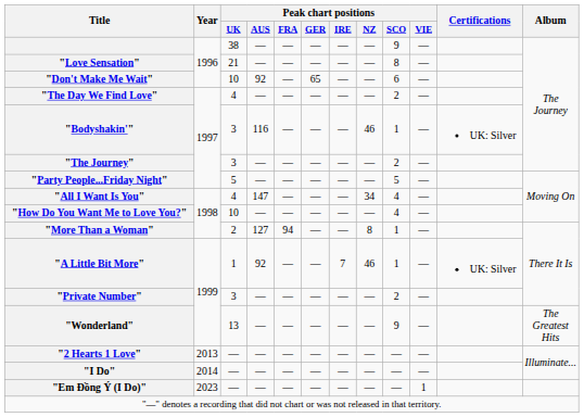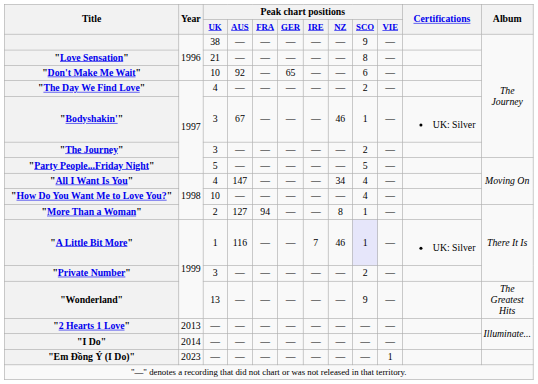 <table class="wikitable plainrowheaders" style="text-align:center;">
 <tr>
 <th scope="col" rowspan="2" style="width:20em;">Title</th>
 <th scope="col" rowspan="2">Year</th>
 <th scope="col" colspan="8">Peak chart positions</th>
 <th scope="col" rowspan="2" style="width:8em;"><a href='#'>Certifications</a></th>
 <th scope="col" rowspan="2">Album</th>
 </tr>
 <tr>
 <th scope="col" style="width:2.5em;font-size:90%;"><a href='#'>UK</a><br></th>
 <th scope="col" style="width:2.5em;font-size:90%;"><a href='#'>AUS</a><br></th>
 <th scope="col" style="width:2.5em;font-size:90%;"><a href='#'>FRA</a><br></th>
 <th scope="col" style="width:2.5em;font-size:90%;"><a href='#'>GER</a><br></th>
 <th scope="col" style="width:2.5em;font-size:90%;"><a href='#'>IRE</a><br></th>
 <th scope="col" style="width:2.5em;font-size:90%;"><a href='#'>NZ</a><br></th>
 <th scope="col" style="width:2.5em;font-size:90%;"><a href='#'>SCO</a><br></th>
 <th scope="col" style="width:2.5em;font-size:90%;"><a href='#'>VIE</a><br></th>
 </tr>
 <tr>
 <th scope="row"></th>
 <td rowspan="3">1996</td>
 <td>38</td>
 <td>—</td>
 <td>—</td>
 <td>—</td>
 <td>—</td>
 <td>—</td>
 <td>9</td>
 <td>—</td>
 <td></td>
 <td rowspan="6"><em>The Journey</em></td>
 </tr>
 <tr>
 <th scope="row">"<a href='#'>Love Sensation</a>"</th>
 <td>21</td>
 <td>—</td>
 <td>—</td>
 <td>—</td>
 <td>—</td>
 <td>—</td>
 <td>8</td>
 <td>—</td>
 <td></td>
 </tr>
 <tr>
 <th scope="row">"<a href='#'>Don't Make Me Wait</a>"</th>
 <td>10</td>
 <td>92</td>
 <td>—</td>
 <td>65</td>
 <td>—</td>
 <td>—</td>
 <td>6</td>
 <td>—</td>
 <td></td>
 </tr>
 <tr>
 <th scope="row">"<a href='#'>The Day We Find Love</a>"</th>
 <td rowspan="4">1997</td>
 <td>4</td>
 <td>—</td>
 <td>—</td>
 <td>—</td>
 <td>—</td>
 <td>—</td>
 <td>2</td>
 <td>—</td>
 <td></td>
 </tr>
 <tr>
 <th scope="row">"<a href='#'>Bodyshakin'</a>"</th>
 <td>3</td>
-<td>116</td>
+<td>67</td>
 <td>—</td>
 <td>—</td>
 <td>—</td>
 <td>46</td>
 <td>1</td>
 <td>—</td>
 <td><br><ul><li>UK: Silver</li></ul></td>
 </tr>
 <tr>
 <th scope="row">"<a href='#'>The Journey</a>"</th>
 <td>3</td>
 <td>—</td>
 <td>—</td>
 <td>—</td>
 <td>—</td>
 <td>—</td>
 <td>2</td>
 <td>—</td>
 <td></td>
 </tr>
 <tr>
 <th scope="row">"<a href='#'>Party People...Friday Night</a>"</th>
 <td>5</td>
 <td>—</td>
 <td>—</td>
 <td>—</td>
 <td>—</td>
 <td>—</td>
 <td>5</td>
 <td>—</td>
 <td></td>
 <td rowspan="3"><em>Moving On</em></td>
 </tr>
 <tr>
 <th scope="row">"<a href='#'>All I Want Is You</a>"</th>
 <td rowspan="3">1998</td>
 <td>4</td>
 <td>147</td>
 <td>—</td>
 <td>—</td>
 <td>—</td>
 <td>34</td>
 <td>4</td>
 <td>—</td>
 <td></td>
 </tr>
 <tr>
 <th scope="row">"<a href='#'>How Do You Want Me to Love You?</a>"</th>
 <td>10</td>
 <td>—</td>
 <td>—</td>
 <td>—</td>
 <td>—</td>
 <td>—</td>
 <td>4</td>
 <td>—</td>
 <td></td>
 </tr>
 <tr>
 <th scope="row">"<a href='#'>More Than a Woman</a>"</th>
 <td>2</td>
 <td>127</td>
 <td>94</td>
 <td>—</td>
 <td>—</td>
 <td>8</td>
 <td>1</td>
 <td>—</td>
 <td></td>
 <td rowspan="3"><em>There It Is</em></td>
 </tr>
 <tr>
 <th scope="row">"<a href='#'>A Little Bit More</a>"</th>
 <td rowspan="3">1999</td>
 <td>1</td>
-<td>92</td>
+<td>116</td>
 <td>—</td>
 <td>—</td>
 <td>7</td>
 <td>46</td>
-<td>1</td>
+<td style="background: lavender;">1</td>
 <td>—</td>
 <td><br><ul><li>UK: Silver</li></ul></td>
 </tr>
 <tr>
 <th scope="row">"<a href='#'>Private Number</a>"</th>
 <td>3</td>
 <td>—</td>
 <td>—</td>
 <td>—</td>
 <td>—</td>
 <td>—</td>
 <td>2</td>
 <td>—</td>
 <td></td>
 </tr>
 <tr>
 <th scope="row">"Wonderland"</th>
 <td>13</td>
 <td>—</td>
 <td>—</td>
 <td>—</td>
 <td>—</td>
 <td>—</td>
 <td>9</td>
 <td>—</td>
 <td></td>
 <td><em>The Greatest Hits</em></td>
 </tr>
 <tr>
 <th scope="row">"<a href='#'>2 Hearts 1 Love</a>"</th>
 <td>2013</td>
 <td>—</td>
 <td>—</td>
 <td>—</td>
 <td>—</td>
 <td>—</td>
 <td>—</td>
 <td>—</td>
 <td>—</td>
 <td></td>
 <td rowspan="2"><em>Illuminate...</em></td>
 </tr>
 <tr>
 <th scope="row">"I Do"</th>
 <td>2014</td>
 <td>—</td>
 <td>—</td>
 <td>—</td>
 <td>—</td>
 <td>—</td>
 <td>—</td>
 <td>—</td>
 <td>—</td>
 <td></td>
 </tr>
 <tr>
 <th scope="row">"Em Đồng Ý (I Do)"<br></th>
 <td>2023</td>
 <td>—</td>
 <td>—</td>
 <td>—</td>
 <td>—</td>
 <td>—</td>
 <td>—</td>
 <td>—</td>
 <td>1</td>
 <td></td>
 <td></td>
 </tr>
 <tr>
 <td colspan="15" style="font-size:90%">"—" denotes a recording that did not chart or was not released in that territory.</td>
 </tr>
 </table>
